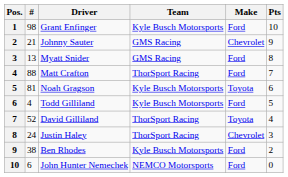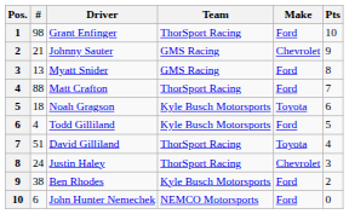 <table class="wikitable" style="font-size:95%">
 <tr>
 <th>Pos.</th>
 <th>#</th>
 <th>Driver</th>
 <th>Team</th>
 <th>Make</th>
 <th>Pts</th>
 </tr>
 <tr>
 <th>1</th>
 <td>98</td>
 <td><a href='#'>Grant Enfinger</a></td>
-<td><a href='#'>Kyle Busch Motorsports</a></td>
+<td><a href='#'>ThorSport Racing</a></td>
 <td><a href='#'>Ford</a></td>
 <td>10</td>
 </tr>
 <tr>
 <th>2</th>
 <td>21</td>
 <td><a href='#'>Johnny Sauter</a></td>
 <td><a href='#'>GMS Racing</a></td>
 <td><a href='#'>Chevrolet</a></td>
 <td>9</td>
 </tr>
 <tr>
 <th>3</th>
 <td>13</td>
 <td><a href='#'>Myatt Snider</a></td>
 <td><a href='#'>GMS Racing</a></td>
 <td><a href='#'>Ford</a></td>
 <td>8</td>
 </tr>
 <tr>
 <th>4</th>
 <td>88</td>
 <td><a href='#'>Matt Crafton</a></td>
 <td><a href='#'>ThorSport Racing</a></td>
 <td><a href='#'>Ford</a></td>
 <td>7</td>
 </tr>
 <tr>
 <th>5</th>
-<td>81</td>
+<td>18</td>
 <td><a href='#'>Noah Gragson</a></td>
 <td><a href='#'>Kyle Busch Motorsports</a></td>
 <td><a href='#'>Toyota</a></td>
 <td>6</td>
 </tr>
 <tr>
 <th>6</th>
 <td>4</td>
 <td><a href='#'>Todd Gilliland</a></td>
 <td><a href='#'>Kyle Busch Motorsports</a></td>
 <td><a href='#'>Ford</a></td>
 <td>5</td>
 </tr>
 <tr>
 <th>7</th>
-<td>52</td>
+<td>51</td>
 <td><a href='#'>David Gilliland</a></td>
 <td><a href='#'>ThorSport Racing</a></td>
 <td><a href='#'>Toyota</a></td>
 <td>4</td>
 </tr>
 <tr>
 <th>8</th>
 <td>24</td>
 <td><a href='#'>Justin Haley</a></td>
 <td><a href='#'>ThorSport Racing</a></td>
 <td><a href='#'>Chevrolet</a></td>
 <td>3</td>
 </tr>
 <tr>
 <th>9</th>
 <td>38</td>
 <td><a href='#'>Ben Rhodes</a></td>
 <td><a href='#'>Kyle Busch Motorsports</a></td>
 <td><a href='#'>Ford</a></td>
 <td>2</td>
 </tr>
 <tr>
 <th>10</th>
 <td>6</td>
 <td><a href='#'>John Hunter Nemechek</a></td>
 <td><a href='#'>NEMCO Motorsports</a></td>
 <td><a href='#'>Ford</a></td>
 <td>0</td>
 </tr>
 </table>
